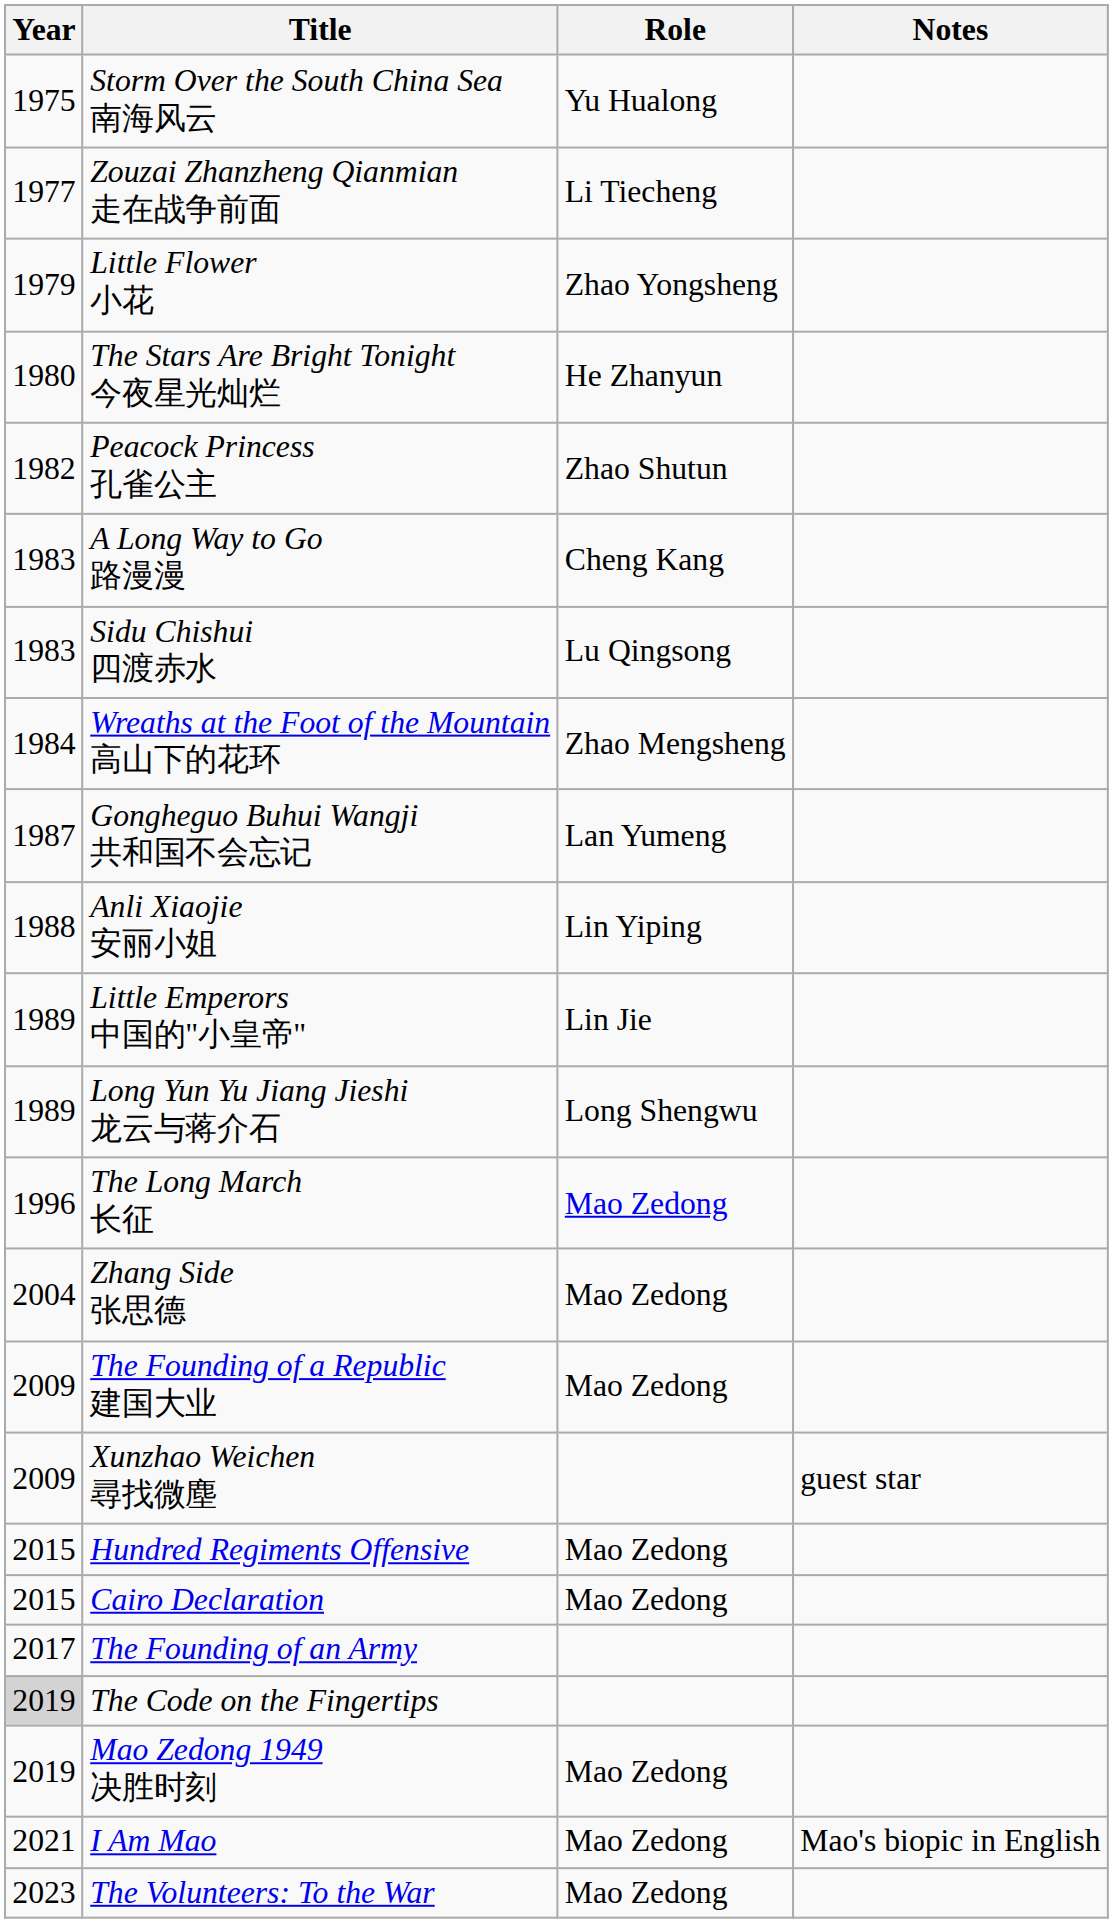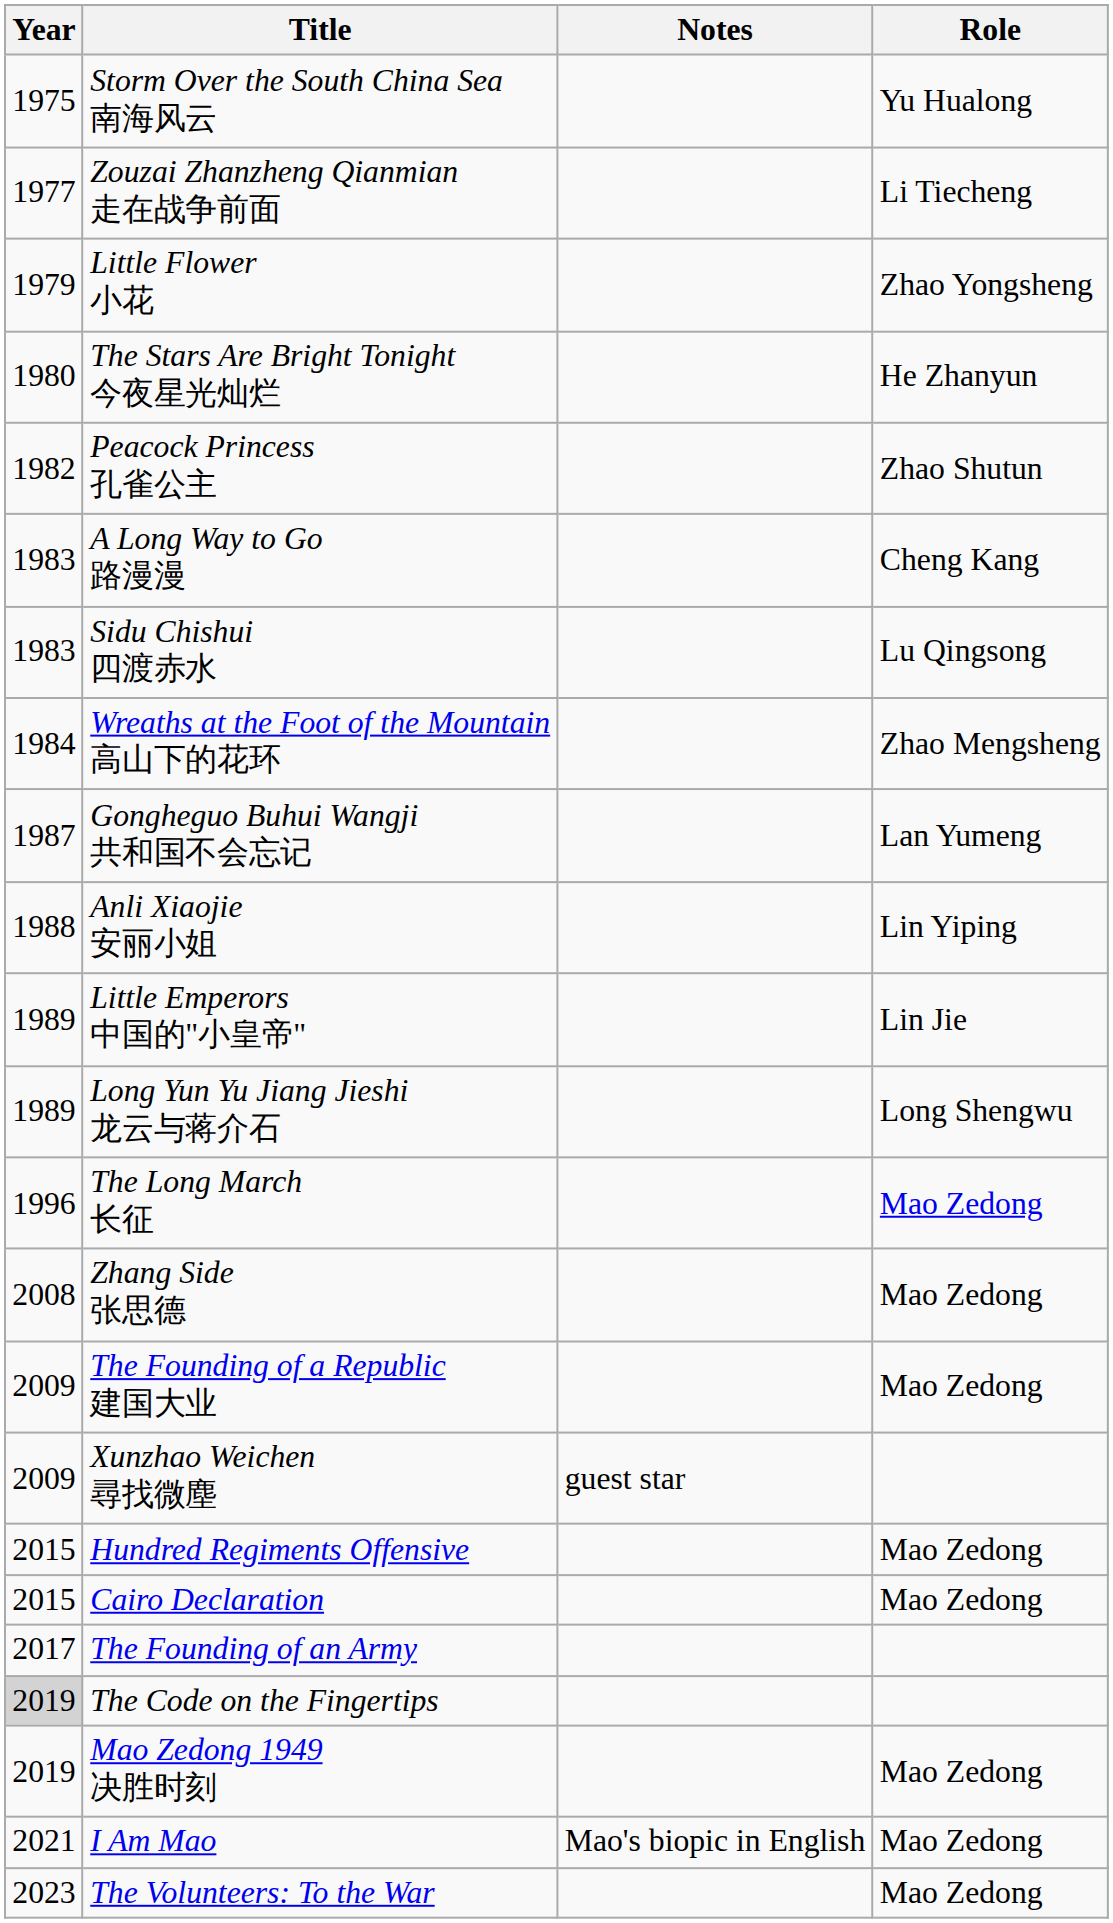 <table class="wikitable sortable">
 <tr>
 <th>Year</th>
 <th>Title</th>
+<th class="unsortable">Notes</th>
 <th>Role</th>
-<th class="unsortable">Notes</th>
 </tr>
 <tr>
 <td>1975</td>
 <td><em>Storm Over the South China Sea</em><br>南海风云</td>
+<td></td>
 <td>Yu Hualong</td>
-<td></td>
 </tr>
 <tr>
 <td>1977</td>
 <td><em>Zouzai Zhanzheng Qianmian</em><br>走在战争前面</td>
+<td></td>
 <td>Li Tiecheng</td>
-<td></td>
 </tr>
 <tr>
 <td>1979</td>
 <td><em>Little Flower</em><br>小花</td>
+<td></td>
 <td>Zhao Yongsheng</td>
-<td></td>
 </tr>
 <tr>
 <td>1980</td>
 <td><em>The Stars Are Bright Tonight</em><br>今夜星光灿烂</td>
+<td></td>
 <td>He Zhanyun</td>
-<td></td>
 </tr>
 <tr>
 <td>1982</td>
 <td><em>Peacock Princess</em><br>孔雀公主</td>
+<td></td>
 <td>Zhao Shutun</td>
-<td></td>
 </tr>
 <tr>
 <td>1983</td>
 <td><em>A Long Way to Go</em><br>路漫漫</td>
+<td></td>
 <td>Cheng Kang</td>
-<td></td>
 </tr>
 <tr>
 <td>1983</td>
 <td><em>Sidu Chishui</em><br>四渡赤水</td>
+<td></td>
 <td>Lu Qingsong</td>
-<td></td>
 </tr>
 <tr>
 <td>1984</td>
 <td><em><a href='#'>Wreaths at the Foot of the Mountain</a></em><br>高山下的花环</td>
+<td></td>
 <td>Zhao Mengsheng</td>
-<td></td>
 </tr>
 <tr>
 <td>1987</td>
 <td><em>Gongheguo Buhui Wangji</em><br>共和国不会忘记</td>
+<td></td>
 <td>Lan Yumeng</td>
-<td></td>
 </tr>
 <tr>
 <td>1988</td>
 <td><em>Anli Xiaojie</em><br>安丽小姐</td>
+<td></td>
 <td>Lin Yiping</td>
-<td></td>
 </tr>
 <tr>
 <td>1989</td>
 <td><em>Little Emperors</em><br>中国的"小皇帝"</td>
+<td></td>
 <td>Lin Jie</td>
-<td></td>
 </tr>
 <tr>
 <td>1989</td>
 <td><em>Long Yun Yu Jiang Jieshi</em><br>龙云与蒋介石</td>
+<td></td>
 <td>Long Shengwu</td>
-<td></td>
 </tr>
 <tr>
 <td>1996</td>
 <td><em>The Long March</em><br>长征</td>
+<td></td>
 <td><a href='#'>Mao Zedong</a></td>
-<td></td>
 </tr>
 <tr>
-<td>2004</td>
+<td>2008</td>
 <td><em>Zhang Side</em><br>张思德</td>
+<td></td>
 <td>Mao Zedong</td>
-<td></td>
 </tr>
 <tr>
 <td>2009</td>
 <td><em><a href='#'>The Founding of a Republic</a></em><br>建国大业</td>
+<td></td>
 <td>Mao Zedong</td>
-<td></td>
 </tr>
 <tr>
 <td>2009</td>
 <td><em>Xunzhao Weichen</em><br>尋找微塵</td>
+<td>guest star</td>
 <td></td>
-<td>guest star</td>
 </tr>
 <tr>
 <td>2015</td>
 <td><em><a href='#'>Hundred Regiments Offensive</a></em></td>
+<td></td>
 <td>Mao Zedong</td>
-<td></td>
 </tr>
 <tr>
 <td>2015</td>
 <td><em><a href='#'>Cairo Declaration</a></em></td>
+<td></td>
 <td>Mao Zedong</td>
-<td></td>
 </tr>
 <tr>
 <td>2017</td>
 <td><em><a href='#'>The Founding of an Army</a></em></td>
 <td></td>
 <td></td>
 </tr>
 <tr>
 <td style="background: lightgrey;">2019</td>
 <td><em>The Code on the Fingertips</em></td>
 <td></td>
 <td></td>
 </tr>
 <tr>
 <td>2019</td>
 <td><em><a href='#'>Mao Zedong 1949</a></em><br>决胜时刻</td>
+<td></td>
 <td>Mao Zedong</td>
-<td></td>
 </tr>
 <tr>
 <td>2021</td>
 <td><em><a href='#'>I Am Mao</a></em></td>
+<td>Mao's biopic in English</td>
 <td>Mao Zedong</td>
-<td>Mao's biopic in English</td>
 </tr>
 <tr>
 <td>2023</td>
 <td><em><a href='#'>The Volunteers: To the War</a></em></td>
+<td></td>
 <td>Mao Zedong</td>
-<td></td>
 </tr>
 </table>
